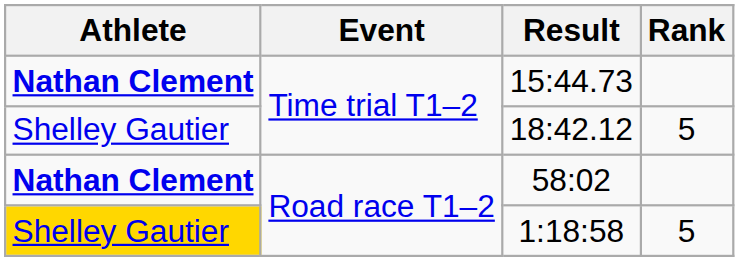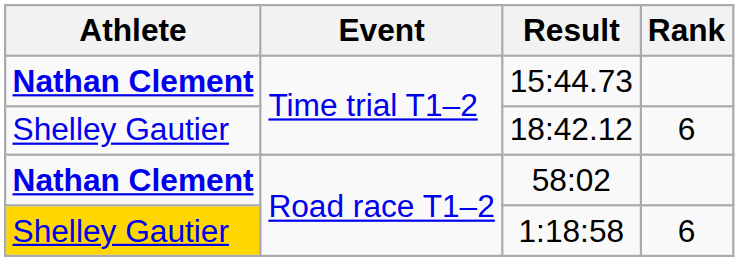 <table class=wikitable style="font-size:90%">
 <tr>
 <th>Athlete</th>
 <th>Event</th>
 <th>Result</th>
 <th>Rank</th>
 </tr>
 <tr align=center>
 <td align=left><strong><a href='#'>Nathan Clement</a></strong></td>
 <td align=left rowspan=2><a href='#'>Time trial T1–2</a></td>
 <td>15:44.73</td>
 <td></td>
 </tr>
 <tr align=center>
 <td align=left><a href='#'>Shelley Gautier</a></td>
 <td>18:42.12</td>
-<td>5</td>
+<td>6</td>
 </tr>
 <tr align=center>
 <td align=left><strong><a href='#'>Nathan Clement</a></strong></td>
 <td align=left rowspan=2><a href='#'>Road race T1–2</a></td>
 <td>58:02</td>
 <td></td>
 </tr>
 <tr align=center>
 <td align=left style="background: gold;"><a href='#'>Shelley Gautier</a></td>
 <td>1:18:58</td>
-<td>5</td>
+<td>6</td>
 </tr>
 </table>
